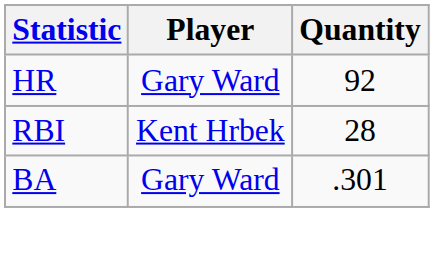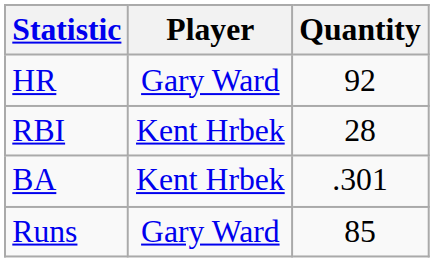 <table class="wikitable" style="text-align: center;">
 <tr>
 <th><a href='#'>Statistic</a></th>
 <th>Player</th>
 <th>Quantity</th>
 </tr>
 <tr>
 <td align="left"><a href='#'>HR</a></td>
 <td><a href='#'>Gary Ward</a></td>
 <td>92</td>
 </tr>
 <tr>
 <td align="left"><a href='#'>RBI</a></td>
 <td><a href='#'>Kent Hrbek</a></td>
 <td>28</td>
 </tr>
 <tr>
 <td align="left"><a href='#'>BA</a></td>
-<td><a href='#'>Gary Ward</a></td>
+<td><a href='#'>Kent Hrbek</a></td>
 <td>.301</td>
 </tr>
+<tr>
+<td align="left"><a href='#'>Runs</a></td>
+<td><a href='#'>Gary Ward</a></td>
+<td>85</td>
+</tr>
 </table>
